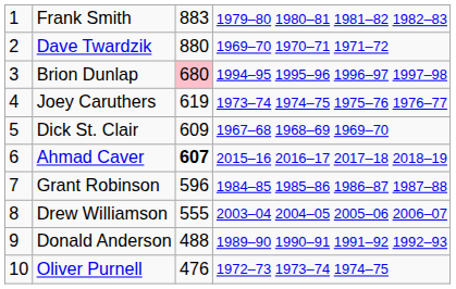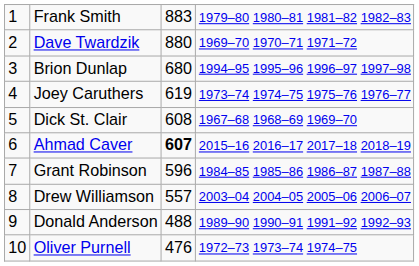 <table class="wikitable">
 <tr>
 </tr>
 <tr>
 <td>1</td>
 <td>Frank Smith</td>
 <td>883</td>
 <td style="font-size:80%;"><a href='#'>1979–80</a> <a href='#'>1980–81</a> <a href='#'>1981–82</a> <a href='#'>1982–83</a></td>
 </tr>
 <tr>
 <td>2</td>
 <td><a href='#'>Dave Twardzik</a></td>
 <td>880</td>
 <td style="font-size:80%;"><a href='#'>1969–70</a> <a href='#'>1970–71</a> <a href='#'>1971–72</a></td>
 </tr>
 <tr>
 <td>3</td>
 <td>Brion Dunlap</td>
-<td style="background: pink;">680</td>
+<td>680</td>
 <td style="font-size:80%;"><a href='#'>1994–95</a> <a href='#'>1995–96</a> <a href='#'>1996–97</a> <a href='#'>1997–98</a></td>
 </tr>
 <tr>
 <td>4</td>
 <td>Joey Caruthers</td>
 <td>619</td>
 <td style="font-size:80%;"><a href='#'>1973–74</a> <a href='#'>1974–75</a> <a href='#'>1975–76</a> <a href='#'>1976–77</a></td>
 </tr>
 <tr>
 <td>5</td>
 <td>Dick St. Clair</td>
-<td>609</td>
+<td>608</td>
 <td style="font-size:80%;"><a href='#'>1967–68</a> <a href='#'>1968–69</a> <a href='#'>1969–70</a></td>
 </tr>
 <tr>
 <td>6</td>
 <td><a href='#'>Ahmad Caver</a></td>
 <td><strong>607</strong></td>
 <td style="font-size:80%;"><a href='#'>2015–16</a> <a href='#'>2016–17</a> <a href='#'>2017–18</a> <a href='#'>2018–19</a></td>
 </tr>
 <tr>
 <td>7</td>
 <td>Grant Robinson</td>
 <td>596</td>
 <td style="font-size:80%;"><a href='#'>1984–85</a> <a href='#'>1985–86</a> <a href='#'>1986–87</a> <a href='#'>1987–88</a></td>
 </tr>
 <tr>
 <td>8</td>
 <td>Drew Williamson</td>
-<td>555</td>
+<td>557</td>
 <td style="font-size:80%;"><a href='#'>2003–04</a> <a href='#'>2004–05</a> <a href='#'>2005–06</a> <a href='#'>2006–07</a></td>
 </tr>
 <tr>
 <td>9</td>
 <td>Donald Anderson</td>
 <td>488</td>
 <td style="font-size:80%;"><a href='#'>1989–90</a> <a href='#'>1990–91</a> <a href='#'>1991–92</a> <a href='#'>1992–93</a></td>
 </tr>
 <tr>
 <td>10</td>
 <td><a href='#'>Oliver Purnell</a></td>
 <td>476</td>
 <td style="font-size:80%;"><a href='#'>1972–73</a> <a href='#'>1973–74</a> <a href='#'>1974–75</a></td>
 </tr>
 </table>
